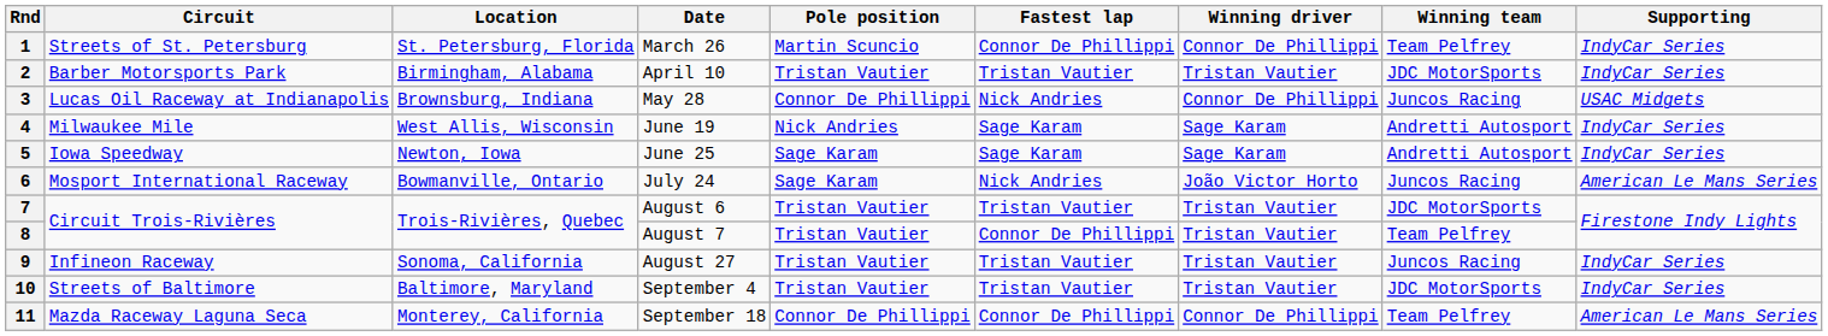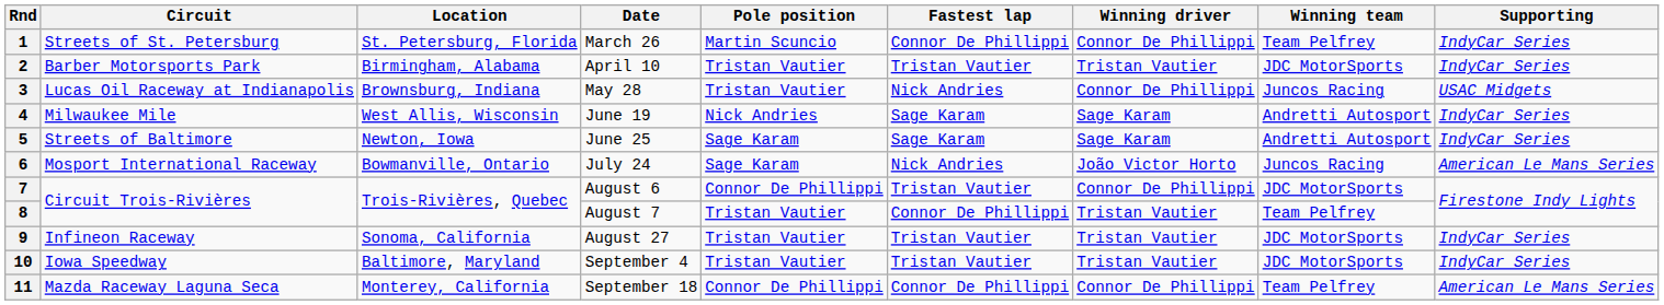 <table class="wikitable" style="font-size: 85%;">
 <tr>
 <th Round>Rnd</th>
 <th>Circuit</th>
 <th>Location</th>
 <th>Date</th>
 <th>Pole position</th>
 <th>Fastest lap</th>
 <th>Winning driver</th>
 <th>Winning team</th>
 <th>Supporting</th>
 </tr>
 <tr>
 <th>1</th>
 <td><a href='#'>Streets of St. Petersburg</a></td>
 <td><a href='#'>St. Petersburg, Florida</a></td>
 <td>March 26</td>
 <td> <a href='#'>Martin Scuncio</a></td>
 <td> <a href='#'>Connor De Phillippi</a></td>
 <td> <a href='#'>Connor De Phillippi</a></td>
 <td> <a href='#'>Team Pelfrey</a></td>
 <td><em><a href='#'>IndyCar Series</a></em></td>
 </tr>
 <tr>
 <th>2</th>
 <td><a href='#'>Barber Motorsports Park</a></td>
 <td><a href='#'>Birmingham, Alabama</a></td>
 <td>April 10</td>
 <td> <a href='#'>Tristan Vautier</a></td>
 <td> <a href='#'>Tristan Vautier</a></td>
 <td> <a href='#'>Tristan Vautier</a></td>
 <td> <a href='#'>JDC MotorSports</a></td>
 <td><em><a href='#'>IndyCar Series</a></em></td>
 </tr>
 <tr>
 <th>3</th>
 <td><a href='#'>Lucas Oil Raceway at Indianapolis</a></td>
 <td><a href='#'>Brownsburg, Indiana</a></td>
 <td>May 28</td>
-<td> <a href='#'>Connor De Phillippi</a></td>
+<td> <a href='#'>Tristan Vautier</a></td>
 <td> <a href='#'>Nick Andries</a></td>
 <td> <a href='#'>Connor De Phillippi</a></td>
 <td> <a href='#'>Juncos Racing</a></td>
 <td><em><a href='#'>USAC Midgets</a></em></td>
 </tr>
 <tr>
 <th>4</th>
 <td><a href='#'>Milwaukee Mile</a></td>
 <td><a href='#'>West Allis, Wisconsin</a></td>
 <td>June 19</td>
 <td> <a href='#'>Nick Andries</a></td>
 <td> <a href='#'>Sage Karam</a></td>
 <td> <a href='#'>Sage Karam</a></td>
 <td> <a href='#'>Andretti Autosport</a></td>
 <td><em><a href='#'>IndyCar Series</a></em></td>
 </tr>
 <tr>
 <th>5</th>
-<td><a href='#'>Iowa Speedway</a></td>
+<td><a href='#'>Streets of Baltimore</a></td>
 <td><a href='#'>Newton, Iowa</a></td>
 <td>June 25</td>
 <td> <a href='#'>Sage Karam</a></td>
 <td> <a href='#'>Sage Karam</a></td>
 <td> <a href='#'>Sage Karam</a></td>
 <td> <a href='#'>Andretti Autosport</a></td>
 <td><em><a href='#'>IndyCar Series</a></em></td>
 </tr>
 <tr>
 <th>6</th>
 <td><a href='#'>Mosport International Raceway</a></td>
 <td><a href='#'>Bowmanville, Ontario</a></td>
 <td>July 24</td>
 <td> <a href='#'>Sage Karam</a></td>
 <td> <a href='#'>Nick Andries</a></td>
 <td> <a href='#'>João Victor Horto</a></td>
 <td> <a href='#'>Juncos Racing</a></td>
 <td><em><a href='#'>American Le Mans Series</a></em></td>
 </tr>
 <tr>
 <th>7</th>
 <td rowspan=2><a href='#'>Circuit Trois-Rivières</a></td>
 <td rowspan=2><a href='#'>Trois-Rivières</a>, <a href='#'>Quebec</a></td>
 <td>August 6</td>
+<td> <a href='#'>Connor De Phillippi</a></td>
 <td> <a href='#'>Tristan Vautier</a></td>
-<td> <a href='#'>Tristan Vautier</a></td>
-<td> <a href='#'>Tristan Vautier</a></td>
+<td> <a href='#'>Connor De Phillippi</a></td>
 <td> <a href='#'>JDC MotorSports</a></td>
 <td rowspan=2><em><a href='#'>Firestone Indy Lights</a></em></td>
 </tr>
 <tr>
 <th>8</th>
 <td>August 7</td>
 <td> <a href='#'>Tristan Vautier</a></td>
 <td> <a href='#'>Connor De Phillippi</a></td>
 <td> <a href='#'>Tristan Vautier</a></td>
 <td> <a href='#'>Team Pelfrey</a></td>
 </tr>
 <tr>
 <th>9</th>
 <td><a href='#'>Infineon Raceway</a></td>
 <td><a href='#'>Sonoma, California</a></td>
 <td>August 27</td>
 <td> <a href='#'>Tristan Vautier</a></td>
 <td> <a href='#'>Tristan Vautier</a></td>
 <td> <a href='#'>Tristan Vautier</a></td>
-<td> <a href='#'>Juncos Racing</a></td>
+<td> <a href='#'>JDC MotorSports</a></td>
 <td><em><a href='#'>IndyCar Series</a></em></td>
 </tr>
 <tr>
 <th>10</th>
-<td><a href='#'>Streets of Baltimore</a></td>
+<td><a href='#'>Iowa Speedway</a></td>
 <td><a href='#'>Baltimore</a>, <a href='#'>Maryland</a></td>
 <td>September 4</td>
 <td> <a href='#'>Tristan Vautier</a></td>
 <td> <a href='#'>Tristan Vautier</a></td>
 <td> <a href='#'>Tristan Vautier</a></td>
 <td> <a href='#'>JDC MotorSports</a></td>
 <td><em><a href='#'>IndyCar Series</a></em></td>
 </tr>
 <tr>
 <th>11</th>
 <td><a href='#'>Mazda Raceway Laguna Seca</a></td>
 <td><a href='#'>Monterey, California</a></td>
 <td>September 18</td>
 <td> <a href='#'>Connor De Phillippi</a></td>
 <td> <a href='#'>Connor De Phillippi</a></td>
 <td> <a href='#'>Connor De Phillippi</a></td>
 <td> <a href='#'>Team Pelfrey</a></td>
 <td><em><a href='#'>American Le Mans Series</a></em></td>
 </tr>
 </table>
